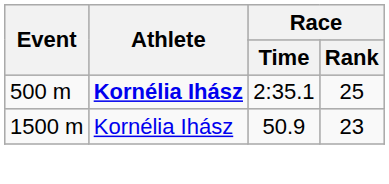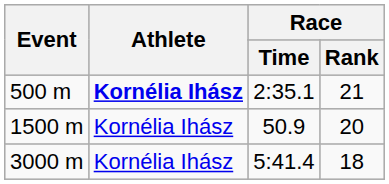 <table class="wikitable" border="1" style="font-size:90%">
 <tr>
 <th rowspan=2>Event</th>
 <th rowspan=2>Athlete</th>
 <th colspan=2>Race</th>
 </tr>
 <tr>
 <th>Time</th>
 <th>Rank</th>
 </tr>
 <tr>
 <td>500 m</td>
 <td><strong><a href='#'>Kornélia Ihász</a></strong></td>
 <td align=center>2:35.1</td>
-<td align=center>25</td>
+<td align=center>21</td>
 </tr>
 <tr>
 <td>1500 m</td>
 <td><a href='#'>Kornélia Ihász</a></td>
 <td align=center>50.9</td>
-<td align=center>23</td>
+<td align=center>20</td>
+</tr>
+<tr>
+<td>3000 m</td>
+<td><a href='#'>Kornélia Ihász</a></td>
+<td align=center>5:41.4</td>
+<td align=center>18</td>
 </tr>
 </table>
